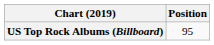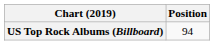 <table class="wikitable plainrowheaders" style="text-align:center">
 <tr>
 <th scope="col">Chart (2019)</th>
 <th scope="col">Position</th>
 </tr>
 <tr>
 <th scope="row">US Top Rock Albums (<em>Billboard</em>)</th>
-<td>95</td>
+<td>94</td>
 </tr>
 </table>
